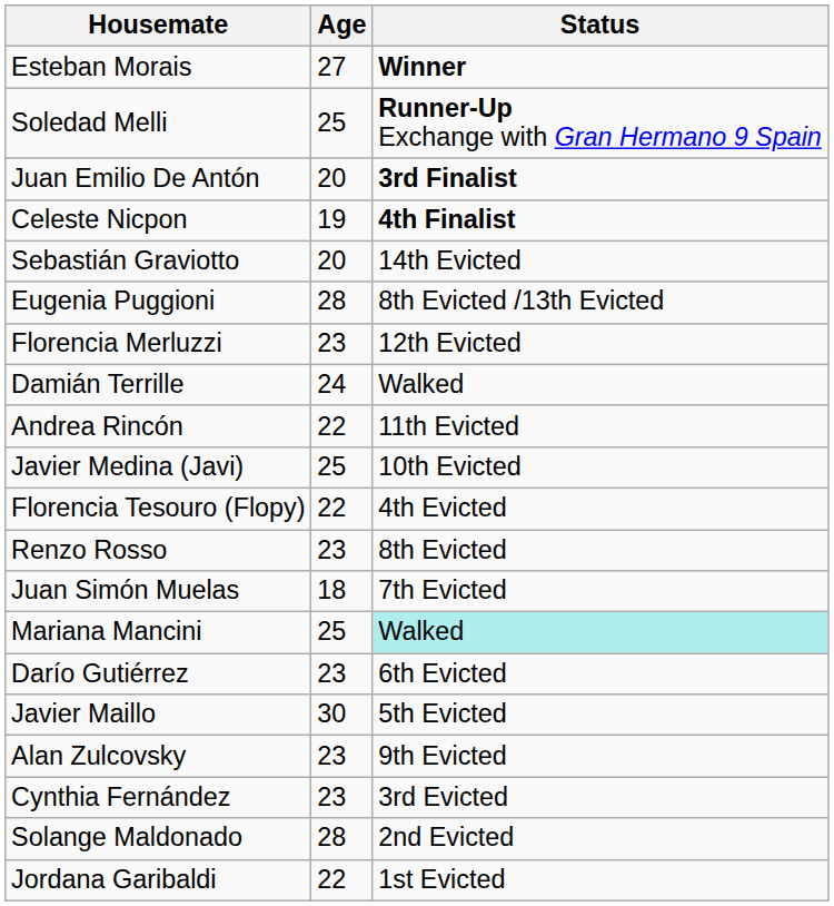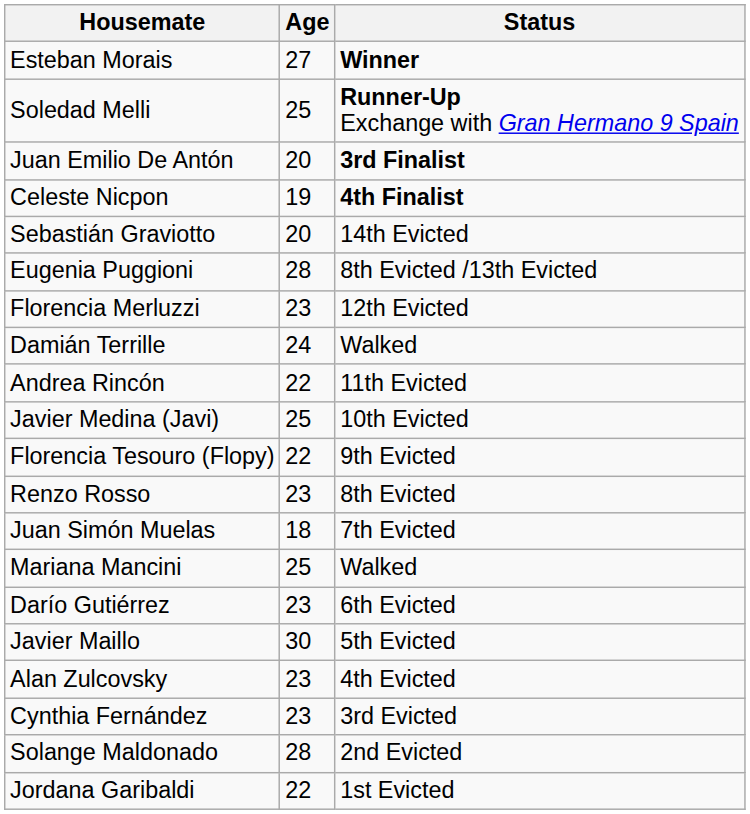 <table class=wikitable>
 <tr>
 <th>Housemate</th>
 <th>Age</th>
 <th>Status</th>
 </tr>
 <tr>
 <td>Esteban Morais</td>
 <td>27</td>
 <td><strong>Winner</strong></td>
 </tr>
 <tr>
 <td>Soledad Melli</td>
 <td>25</td>
 <td><strong>Runner-Up</strong><br>Exchange with <em><a href='#'>Gran Hermano 9 Spain</a></em></td>
 </tr>
 <tr>
 <td>Juan Emilio De Antón</td>
 <td>20</td>
 <td><strong>3rd Finalist</strong></td>
 </tr>
 <tr>
 <td>Celeste Nicpon</td>
 <td>19</td>
 <td><strong>4th Finalist</strong></td>
 </tr>
 <tr>
 <td>Sebastián Graviotto</td>
 <td>20</td>
 <td>14th Evicted</td>
 </tr>
 <tr>
 <td>Eugenia Puggioni</td>
 <td>28</td>
 <td>8th Evicted /13th Evicted</td>
 </tr>
 <tr>
 <td>Florencia Merluzzi</td>
 <td>23</td>
 <td>12th Evicted</td>
 </tr>
 <tr>
 <td>Damián Terrille</td>
 <td>24</td>
 <td>Walked</td>
 </tr>
 <tr>
 <td>Andrea Rincón</td>
 <td>22</td>
 <td>11th Evicted</td>
 </tr>
 <tr>
 <td>Javier Medina (Javi)</td>
 <td>25</td>
 <td>10th Evicted</td>
 </tr>
 <tr>
 <td>Florencia Tesouro (Flopy)</td>
 <td>22</td>
-<td>4th Evicted</td>
+<td>9th Evicted</td>
 </tr>
 <tr>
 <td>Renzo Rosso</td>
 <td>23</td>
 <td>8th Evicted</td>
 </tr>
 <tr>
 <td>Juan Simón Muelas</td>
 <td>18</td>
 <td>7th Evicted</td>
 </tr>
 <tr>
 <td>Mariana Mancini</td>
 <td>25</td>
-<td style="background: paleturquoise;">Walked</td>
+<td>Walked</td>
 </tr>
 <tr>
 <td>Darío Gutiérrez</td>
 <td>23</td>
 <td>6th Evicted</td>
 </tr>
 <tr>
 <td>Javier Maillo</td>
 <td>30</td>
 <td>5th Evicted</td>
 </tr>
 <tr>
 <td>Alan Zulcovsky</td>
 <td>23</td>
-<td>9th Evicted</td>
+<td>4th Evicted</td>
 </tr>
 <tr>
 <td>Cynthia Fernández</td>
 <td>23</td>
 <td>3rd Evicted</td>
 </tr>
 <tr>
 <td>Solange Maldonado</td>
 <td>28</td>
 <td>2nd Evicted</td>
 </tr>
 <tr>
 <td>Jordana Garibaldi</td>
 <td>22</td>
 <td>1st Evicted</td>
 </tr>
 </table>
